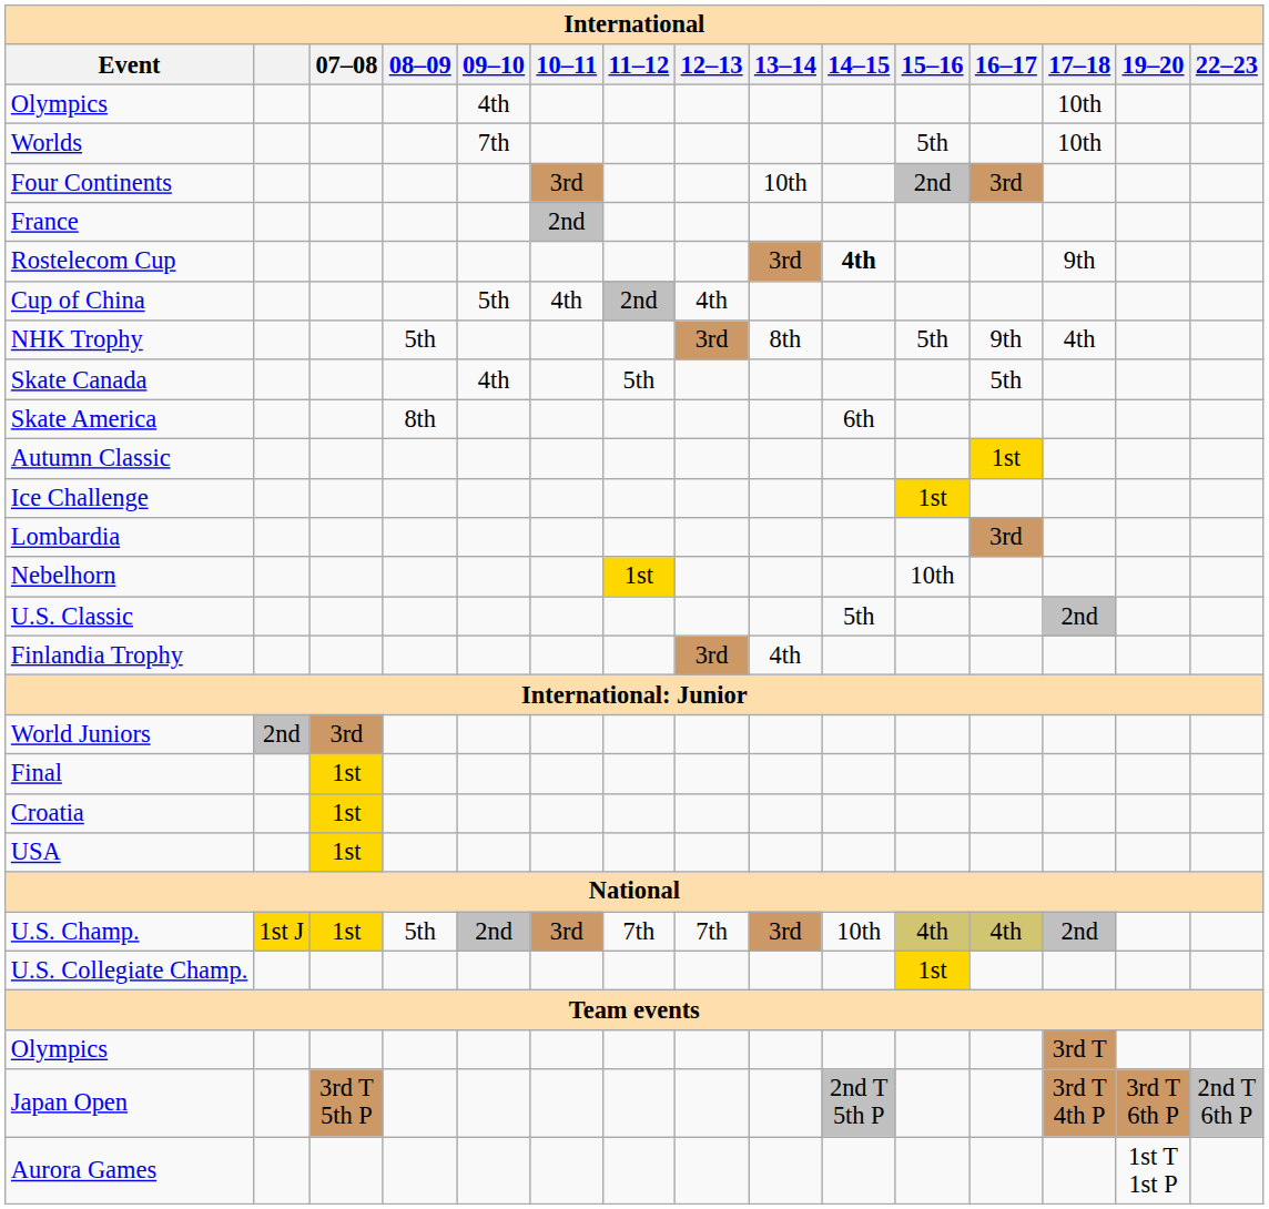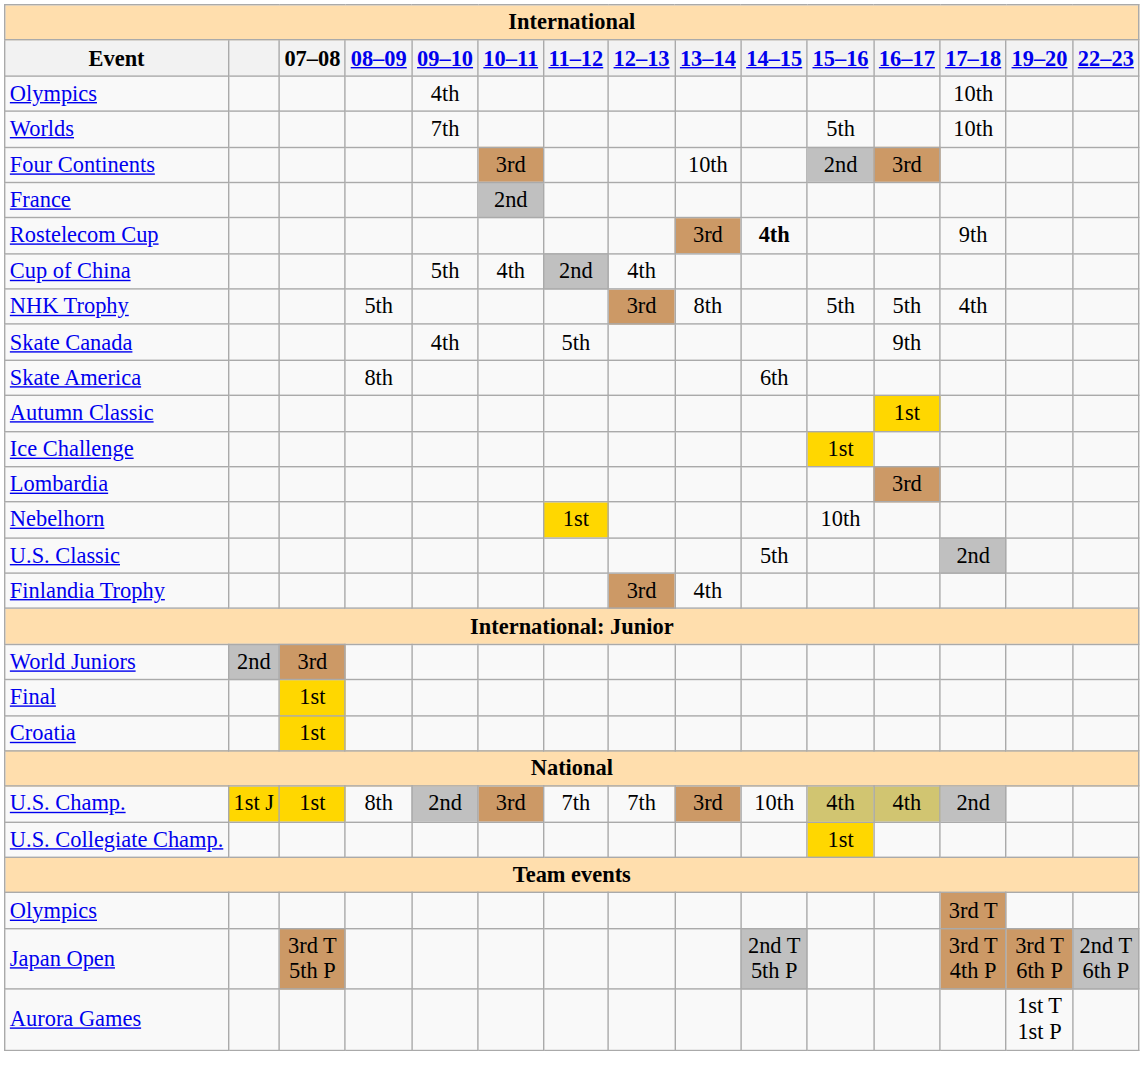 <table class="wikitable" style="text-align:center">
 <tr>
 <th colspan="15" style="background-color: #ffdead; " align="center">International</th>
 </tr>
 <tr>
 <th>Event</th>
 <th></th>
 <th>07–08</th>
 <th><a href='#'>08–09</a></th>
 <th><a href='#'>09–10</a></th>
 <th><a href='#'>10–11</a></th>
 <th><a href='#'>11–12</a></th>
 <th><a href='#'>12–13</a></th>
 <th><a href='#'>13–14</a></th>
 <th><a href='#'>14–15</a></th>
 <th><a href='#'>15–16</a></th>
 <th><a href='#'>16–17</a></th>
 <th><a href='#'>17–18</a></th>
 <th><a href='#'>19–20</a></th>
 <th><a href='#'>22–23</a></th>
 </tr>
 <tr>
 <td align=left><a href='#'>Olympics</a></td>
 <td></td>
 <td></td>
 <td></td>
 <td>4th</td>
 <td></td>
 <td></td>
 <td></td>
 <td></td>
 <td></td>
 <td></td>
 <td></td>
 <td>10th</td>
 <td></td>
 <td></td>
 </tr>
 <tr>
 <td align=left><a href='#'>Worlds</a></td>
 <td></td>
 <td></td>
 <td></td>
 <td>7th</td>
 <td></td>
 <td></td>
 <td></td>
 <td></td>
 <td></td>
 <td>5th</td>
 <td></td>
 <td>10th</td>
 <td></td>
 <td></td>
 </tr>
 <tr>
 <td align=left><a href='#'>Four Continents</a></td>
 <td></td>
 <td></td>
 <td></td>
 <td></td>
 <td bgcolor="#cc9966">3rd</td>
 <td></td>
 <td></td>
 <td>10th</td>
 <td></td>
 <td bgcolor=silver>2nd</td>
 <td bgcolor="#cc9966">3rd</td>
 <td></td>
 <td></td>
 <td></td>
 </tr>
 <tr>
 <td align=left> <a href='#'>France</a></td>
 <td></td>
 <td></td>
 <td></td>
 <td></td>
 <td bgcolor=silver>2nd</td>
 <td></td>
 <td></td>
 <td></td>
 <td></td>
 <td></td>
 <td></td>
 <td></td>
 <td></td>
 <td></td>
 </tr>
 <tr>
 <td align=left> <a href='#'>Rostelecom Cup</a></td>
 <td></td>
 <td></td>
 <td></td>
 <td></td>
 <td></td>
 <td></td>
 <td></td>
 <td bgcolor="#cc9966">3rd</td>
 <td><strong>4th</strong></td>
 <td></td>
 <td></td>
 <td>9th</td>
 <td></td>
 <td></td>
 </tr>
 <tr>
 <td align=left> <a href='#'>Cup of China</a></td>
 <td></td>
 <td></td>
 <td></td>
 <td>5th</td>
 <td>4th</td>
 <td bgcolor=silver>2nd</td>
 <td>4th</td>
 <td></td>
 <td></td>
 <td></td>
 <td></td>
 <td></td>
 <td></td>
 <td></td>
 </tr>
 <tr>
 <td align=left> <a href='#'>NHK Trophy</a></td>
 <td></td>
 <td></td>
 <td>5th</td>
 <td></td>
 <td></td>
 <td></td>
 <td bgcolor="#cc9966">3rd</td>
 <td>8th</td>
 <td></td>
 <td>5th</td>
-<td>9th</td>
+<td>5th</td>
 <td>4th</td>
 <td></td>
 <td></td>
 </tr>
 <tr>
 <td align=left> <a href='#'>Skate Canada</a></td>
 <td></td>
 <td></td>
 <td></td>
 <td>4th</td>
 <td></td>
 <td>5th</td>
 <td></td>
 <td></td>
 <td></td>
 <td></td>
-<td>5th</td>
+<td>9th</td>
 <td></td>
 <td></td>
 <td></td>
 </tr>
 <tr>
 <td align=left> <a href='#'>Skate America</a></td>
 <td></td>
 <td></td>
 <td>8th</td>
 <td></td>
 <td></td>
 <td></td>
 <td></td>
 <td></td>
 <td>6th</td>
 <td></td>
 <td></td>
 <td></td>
 <td></td>
 <td></td>
 </tr>
 <tr>
 <td align=left> <a href='#'>Autumn Classic</a></td>
 <td></td>
 <td></td>
 <td></td>
 <td></td>
 <td></td>
 <td></td>
 <td></td>
 <td></td>
 <td></td>
 <td></td>
 <td bgcolor=gold>1st</td>
 <td></td>
 <td></td>
 <td></td>
 </tr>
 <tr>
 <td align=left> <a href='#'>Ice Challenge</a></td>
 <td></td>
 <td></td>
 <td></td>
 <td></td>
 <td></td>
 <td></td>
 <td></td>
 <td></td>
 <td></td>
 <td bgcolor=gold>1st</td>
 <td></td>
 <td></td>
 <td></td>
 <td></td>
 </tr>
 <tr>
 <td align=left> <a href='#'>Lombardia</a></td>
 <td></td>
 <td></td>
 <td></td>
 <td></td>
 <td></td>
 <td></td>
 <td></td>
 <td></td>
 <td></td>
 <td></td>
 <td bgcolor="#cc9966">3rd</td>
 <td></td>
 <td></td>
 <td></td>
 </tr>
 <tr>
 <td align=left> <a href='#'>Nebelhorn</a></td>
 <td></td>
 <td></td>
 <td></td>
 <td></td>
 <td></td>
 <td bgcolor=gold>1st</td>
 <td></td>
 <td></td>
 <td></td>
 <td>10th</td>
 <td></td>
 <td></td>
 <td></td>
 <td></td>
 </tr>
 <tr>
 <td align=left> <a href='#'>U.S. Classic</a></td>
 <td></td>
 <td></td>
 <td></td>
 <td></td>
 <td></td>
 <td></td>
 <td></td>
 <td></td>
 <td>5th</td>
 <td></td>
 <td></td>
 <td bgcolor=silver>2nd</td>
 <td></td>
 <td></td>
 </tr>
 <tr>
 <td align=left><a href='#'>Finlandia Trophy</a></td>
 <td></td>
 <td></td>
 <td></td>
 <td></td>
 <td></td>
 <td></td>
 <td bgcolor="#cc9966">3rd</td>
 <td>4th</td>
 <td></td>
 <td></td>
 <td></td>
 <td></td>
 <td></td>
 <td></td>
 </tr>
 <tr>
 <th colspan="15" style="background-color: #ffdead; " align="center">International: Junior</th>
 </tr>
 <tr>
 <td align=left><a href='#'>World Juniors</a></td>
 <td bgcolor=silver>2nd</td>
 <td bgcolor="#cc9966">3rd</td>
 <td></td>
 <td></td>
 <td></td>
 <td></td>
 <td></td>
 <td></td>
 <td></td>
 <td></td>
 <td></td>
 <td></td>
 <td></td>
 <td></td>
 </tr>
 <tr>
 <td align=left> <a href='#'>Final</a></td>
 <td></td>
 <td bgcolor=gold>1st</td>
 <td></td>
 <td></td>
 <td></td>
 <td></td>
 <td></td>
 <td></td>
 <td></td>
 <td></td>
 <td></td>
 <td></td>
 <td></td>
 <td></td>
 </tr>
 <tr>
 <td align=left> <a href='#'>Croatia</a></td>
 <td></td>
 <td bgcolor=gold>1st</td>
 <td></td>
 <td></td>
 <td></td>
 <td></td>
 <td></td>
 <td></td>
 <td></td>
 <td></td>
 <td></td>
 <td></td>
 <td></td>
 <td></td>
 </tr>
 <tr>
-<td align=left> <a href='#'>USA</a></td>
-<td></td>
-<td bgcolor=gold>1st</td>
-<td></td>
-<td></td>
-<td></td>
-<td></td>
-<td></td>
-<td></td>
-<td></td>
-<td></td>
-<td></td>
-<td></td>
-<td></td>
-<td></td>
-</tr>
-<tr>
 <th colspan="15" style="background-color: #ffdead; " align="center">National</th>
 </tr>
 <tr>
 <td align=left><a href='#'>U.S. Champ.</a></td>
 <td bgcolor=gold>1st J</td>
 <td bgcolor=gold>1st</td>
-<td>5th</td>
+<td>8th</td>
 <td bgcolor=silver>2nd</td>
 <td bgcolor="#cc9966">3rd</td>
 <td>7th</td>
 <td>7th</td>
 <td bgcolor="#cc9966">3rd</td>
 <td>10th</td>
 <td bgcolor="#d1c571">4th</td>
 <td bgcolor="#d1c571">4th</td>
 <td bgcolor=silver>2nd</td>
 <td></td>
 <td></td>
 </tr>
 <tr>
 <td align=left><a href='#'>U.S. Collegiate Champ.</a></td>
 <td></td>
 <td></td>
 <td></td>
 <td></td>
 <td></td>
 <td></td>
 <td></td>
 <td></td>
 <td></td>
 <td bgcolor=gold>1st</td>
 <td></td>
 <td></td>
 <td></td>
 <td></td>
 </tr>
 <tr>
 <th colspan="15" style="background-color: #ffdead; " align="center">Team events</th>
 </tr>
 <tr>
 <td align=left><a href='#'>Olympics</a></td>
 <td></td>
 <td></td>
 <td></td>
 <td></td>
 <td></td>
 <td></td>
 <td></td>
 <td></td>
 <td></td>
 <td></td>
 <td></td>
 <td bgcolor="#cc9966">3rd T</td>
 <td></td>
 <td></td>
 </tr>
 <tr>
 <td align=left><a href='#'>Japan Open</a></td>
 <td></td>
 <td bgcolor="#cc9966">3rd T <br>5th P</td>
 <td></td>
 <td></td>
 <td></td>
 <td></td>
 <td></td>
 <td></td>
 <td bgcolor=silver>2nd T <br>5th P</td>
 <td></td>
 <td></td>
 <td bgcolor="#cc9966">3rd T <br>4th P</td>
 <td bgcolor="#cc9966">3rd T <br>6th P</td>
 <td bgcolor=silver>2nd T <br>6th P</td>
 </tr>
 <tr>
 <td align=left><a href='#'>Aurora Games</a></td>
 <td></td>
 <td></td>
 <td></td>
 <td></td>
 <td></td>
 <td></td>
 <td></td>
 <td></td>
 <td></td>
 <td></td>
 <td></td>
 <td></td>
 <td>1st T <br> 1st P</td>
 <td></td>
 </tr>
 </table>
